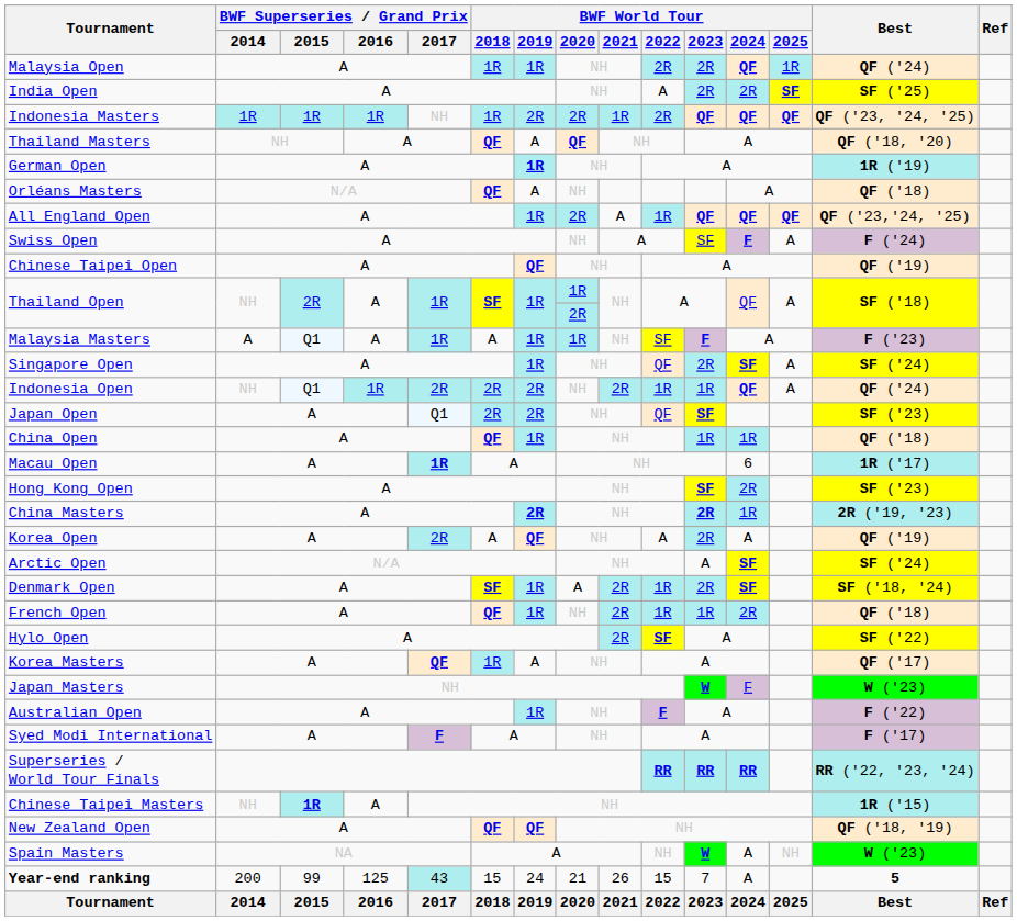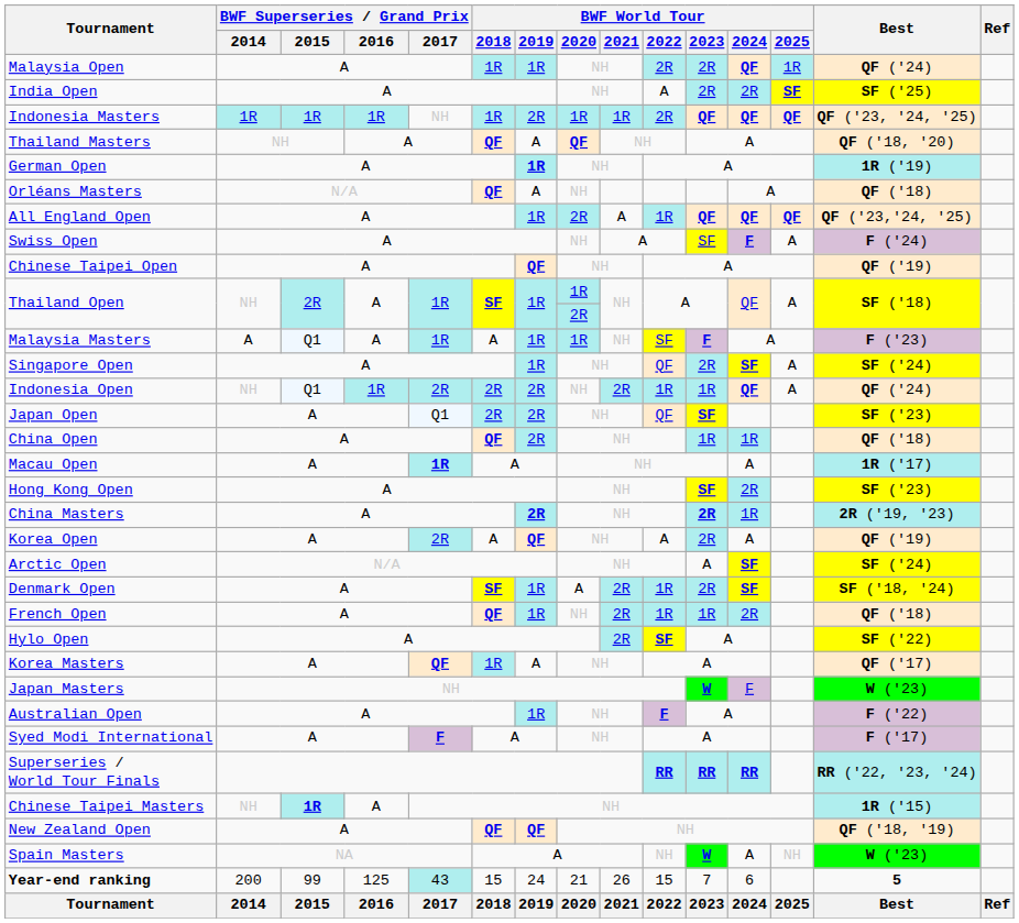 <table class="wikitable" style="font-size: 90%; text-align:center">
 <tr>
 <th rowspan="2">Tournament</th>
 <th colspan="4"><a href='#'>BWF Superseries</a> / <a href='#'>Grand Prix</a></th>
 <th colspan="8"><a href='#'>BWF World Tour</a></th>
 <th rowspan="2">Best</th>
 <th rowspan="2">Ref</th>
 </tr>
 <tr>
 <th>2014</th>
 <th>2015</th>
 <th>2016</th>
 <th>2017</th>
 <th><a href='#'>2018</a></th>
 <th><a href='#'>2019</a></th>
 <th><a href='#'>2020</a></th>
 <th><a href='#'>2021</a></th>
 <th><a href='#'>2022</a></th>
 <th><a href='#'>2023</a></th>
 <th><a href='#'>2024</a></th>
 <th><a href='#'>2025</a></th>
 </tr>
 <tr>
 <td align=left><a href='#'>Malaysia Open</a></td>
 <td colspan="4">A</td>
 <td bgcolor=AFEEEE><a href='#'>1R</a></td>
 <td bgcolor=AFEEEE><a href='#'>1R</a></td>
 <td colspan="2" style=color:#ccc>NH</td>
 <td bgcolor=AFEEEE><a href='#'>2R</a></td>
 <td bgcolor=AFEEEE><a href='#'>2R</a></td>
 <td bgcolor=FFEBCD><strong><a href='#'>QF</a></strong></td>
 <td bgcolor=AFEEEE><a href='#'>1R</a></td>
 <td bgcolor=FFEBCD><strong>QF</strong> ('24)</td>
 <td></td>
 </tr>
 <tr>
 <td align=left><a href='#'>India Open</a></td>
 <td colspan="6">A</td>
 <td colspan="2" style=color:#ccc>NH</td>
 <td>A</td>
 <td bgcolor=AFEEEE><a href='#'>2R</a></td>
 <td bgcolor=AFEEEE><a href='#'>2R</a></td>
 <td bgcolor=FFFF00><strong><a href='#'>SF</a></strong></td>
 <td bgcolor=FFFF00><strong>SF</strong> ('25)</td>
 <td></td>
 </tr>
 <tr>
 <td align=left><a href='#'>Indonesia Masters</a></td>
 <td bgcolor=AFEEEE><a href='#'>1R</a></td>
 <td bgcolor=AFEEEE><a href='#'>1R</a></td>
 <td bgcolor=AFEEEE><a href='#'>1R</a></td>
 <td style=color:#ccc>NH</td>
 <td bgcolor=AFEEEE><a href='#'>1R</a></td>
 <td bgcolor=AFEEEE><a href='#'>2R</a></td>
-<td bgcolor=AFEEEE><a href='#'>2R</a></td>
+<td bgcolor=AFEEEE><a href='#'>1R</a></td>
 <td bgcolor=AFEEEE><a href='#'>1R</a></td>
 <td bgcolor=AFEEEE><a href='#'>2R</a></td>
 <td bgcolor=FFEBCD><strong><a href='#'>QF</a></strong></td>
 <td bgcolor=FFEBCD><strong><a href='#'>QF</a></strong></td>
 <td bgcolor=FFEBCD><strong><a href='#'>QF</a></strong></td>
 <td bgcolor=FFEBCD><strong>QF</strong> ('23, '24, '25)</td>
 <td></td>
 </tr>
 <tr>
 <td align=left><a href='#'>Thailand Masters</a></td>
 <td colspan="2" style=color:#ccc>NH</td>
 <td colspan="2">A</td>
 <td bgcolor=FFEBCD><strong><a href='#'>QF</a></strong></td>
 <td>A</td>
 <td bgcolor=FFEBCD><strong><a href='#'>QF</a></strong></td>
 <td colspan="2" style=color:#ccc>NH</td>
 <td colspan="3">A</td>
 <td bgcolor=FFEBCD><strong>QF</strong> ('18, '20)</td>
 <td></td>
 </tr>
 <tr>
 <td align=left><a href='#'>German Open</a></td>
 <td colspan="5">A</td>
 <td bgcolor=AFEEEE><a href='#'><strong>1R</strong></a></td>
 <td colspan="2" style=color:#ccc>NH</td>
 <td colspan="4">A</td>
 <td bgcolor=AFEEEE><strong>1R</strong> ('19)</td>
 <td></td>
 </tr>
 <tr>
 <td align=left><a href='#'>Orléans Masters</a></td>
 <td colspan="4" style=color:#ccc>N/A</td>
 <td bgcolor=FFEBCD><a href='#'><strong>QF</strong></a></td>
 <td>A</td>
 <td style=color:#ccc>NH</td>
 <td><a href='#'></a></td>
 <td><a href='#'></a></td>
 <td><a href='#'></a></td>
 <td colspan="2">A</td>
 <td bgcolor=FFEBCD><strong>QF</strong> ('18)</td>
 <td></td>
 </tr>
 <tr>
 <td align=left><a href='#'>All England Open</a></td>
 <td colspan="5">A</td>
 <td bgcolor=AFEEEE><a href='#'>1R</a></td>
 <td bgcolor=AFEEEE><a href='#'>2R</a></td>
 <td>A</td>
 <td bgcolor=AFEEEE><a href='#'>1R</a></td>
 <td bgcolor=FFEBCD><strong><a href='#'>QF</a></strong></td>
 <td bgcolor=FFEBCD><strong><a href='#'>QF</a></strong></td>
 <td bgcolor=FFEBCD><strong><a href='#'>QF</a></strong></td>
 <td bgcolor=FFEBCD><strong>QF</strong> ('23,'24, '25)</td>
 <td></td>
 </tr>
 <tr>
 <td align=left><a href='#'>Swiss Open</a></td>
 <td colspan="6">A</td>
 <td style=color:#ccc>NH</td>
 <td colspan="2">A</td>
 <td bgcolor=FFFF00><a href='#'>SF</a></td>
 <td bgcolor=D8BFD8><strong><a href='#'>F</a></strong></td>
 <td>A</td>
 <td bgcolor=D8BFD8><strong>F</strong> ('24)</td>
 <td></td>
 </tr>
 <tr>
 <td align=left><a href='#'>Chinese Taipei Open</a></td>
 <td colspan="5">A</td>
 <td bgcolor=FFEBCD><a href='#'><strong>QF</strong></a></td>
 <td colspan="2" style=color:#ccc>NH</td>
 <td colspan="4">A</td>
 <td bgcolor=FFEBCD><strong>QF</strong> ('19)</td>
 <td></td>
 </tr>
 <tr>
 <td rowspan="2" align=left><a href='#'>Thailand Open</a></td>
 <td rowspan="2" style=color:#ccc>NH</td>
 <td rowspan="2" bgcolor=AFEEEE><a href='#'>2R</a></td>
 <td rowspan="2">A</td>
 <td rowspan="2" bgcolor=AFEEEE><a href='#'>1R</a></td>
 <td rowspan="2" bgcolor=FFFF00><a href='#'><strong>SF</strong></a></td>
 <td rowspan="2" bgcolor=AFEEEE><a href='#'>1R</a></td>
 <td bgcolor=AFEEEE><a href='#'>1R</a></td>
 <td rowspan="2" style=color:#ccc>NH</td>
 <td rowspan="2" colspan="2">A</td>
 <td rowspan="2" bgcolor=FFEBCD><a href='#'>QF</a></td>
 <td rowspan="2">A</td>
 <td rowspan="2" bgcolor=FFFF00><strong>SF</strong> ('18)</td>
 <td rowspan="2"></td>
 </tr>
 <tr>
 <td bgcolor=AFEEEE><a href='#'>2R</a></td>
 </tr>
 <tr>
 <td align=left><a href='#'>Malaysia Masters</a></td>
 <td>A</td>
 <td 2015; bgcolor=F0F8FF>Q1</td>
 <td>A</td>
 <td bgcolor=AFEEEE><a href='#'>1R</a></td>
 <td>A</td>
 <td bgcolor=AFEEEE><a href='#'>1R</a></td>
 <td bgcolor=AFEEEE><a href='#'>1R</a></td>
 <td style=color:#ccc>NH</td>
 <td bgcolor=FFFF00><a href='#'>SF</a></td>
 <td bgcolor=D8BFD8><strong><a href='#'>F</a></strong></td>
 <td colspan="2">A</td>
 <td bgcolor=D8BFD8><strong>F</strong> ('23)</td>
 <td></td>
 </tr>
 <tr>
 <td align=left><a href='#'>Singapore Open</a></td>
 <td colspan="5">A</td>
 <td bgcolor=AFEEEE><a href='#'>1R</a></td>
 <td colspan="2" style=color:#ccc>NH</td>
 <td bgcolor=FFEBCD><a href='#'>QF</a></td>
 <td bgcolor=AFEEEE><a href='#'>2R</a></td>
 <td bgcolor=FFFF00><strong><a href='#'>SF</a></strong></td>
 <td>A</td>
 <td bgcolor=FFFF00><strong>SF</strong> ('24)</td>
 <td></td>
 </tr>
 <tr>
 <td align=left><a href='#'>Indonesia Open</a></td>
 <td style=color:#ccc>NH</td>
 <td 2015; bgcolor=F0F8FF>Q1</td>
 <td bgcolor=AFEEEE><a href='#'>1R</a></td>
 <td bgcolor=AFEEEE><a href='#'>2R</a></td>
 <td bgcolor=AFEEEE><a href='#'>2R</a></td>
 <td bgcolor=AFEEEE><a href='#'>2R</a></td>
 <td style=color:#ccc>NH</td>
 <td bgcolor=AFEEEE><a href='#'>2R</a></td>
 <td bgcolor=AFEEEE><a href='#'>1R</a></td>
 <td bgcolor=AFEEEE><a href='#'>1R</a></td>
 <td bgcolor=FFEBCD><strong><a href='#'>QF</a></strong></td>
 <td>A</td>
 <td bgcolor=FFEBCD><strong>QF</strong> ('24)</td>
 <td></td>
 </tr>
 <tr>
 <td align=left><a href='#'>Japan Open</a></td>
 <td colspan="3">A</td>
 <td 2017; bgcolor=F0F8FF>Q1</td>
 <td bgcolor=AFEEEE><a href='#'>2R</a></td>
 <td bgcolor=AFEEEE><a href='#'>2R</a></td>
 <td colspan="2" style=color:#ccc>NH</td>
 <td bgcolor=FFEBCD><a href='#'>QF</a></td>
 <td bgcolor=FFFF00><strong><a href='#'>SF</a></strong></td>
 <td><a href='#'></a></td>
 <td></td>
 <td bgcolor=FFFF00><strong>SF</strong> ('23)</td>
 <td></td>
 </tr>
 <tr>
 <td align=left><a href='#'>China Open</a></td>
 <td colspan="4">A</td>
 <td bgcolor=FFEBCD><a href='#'><strong>QF</strong></a></td>
-<td bgcolor=AFEEEE><a href='#'>1R</a></td>
+<td bgcolor=AFEEEE><a href='#'>2R</a></td>
 <td colspan="3" style=color:#ccc>NH</td>
 <td bgcolor=AFEEEE><a href='#'>1R</a></td>
 <td bgcolor=AFEEEE><a href='#'>1R</a></td>
 <td></td>
 <td bgcolor=FFEBCD><strong>QF</strong> ('18)</td>
 <td></td>
 </tr>
 <tr>
 <td align=left><a href='#'>Macau Open</a></td>
 <td colspan="3">A</td>
 <td bgcolor=AFEEEE><a href='#'><strong>1R</strong></a></td>
 <td colspan="2">A</td>
 <td colspan="4" style=color:#ccc>NH</td>
-<td 2024;>6</td>
+<td>A</td>
 <td></td>
 <td bgcolor=AFEEEE><strong>1R</strong> ('17)</td>
 <td></td>
 </tr>
 <tr>
 <td align=left><a href='#'>Hong Kong Open</a></td>
 <td colspan="6">A</td>
 <td colspan="3" style=color:#ccc>NH</td>
 <td bgcolor=FFFF00><a href='#'><strong>SF</strong></a></td>
 <td bgcolor=AFEEEE><a href='#'>2R</a></td>
 <td></td>
 <td bgcolor=FFFF00><strong>SF</strong> ('23)</td>
 <td></td>
 </tr>
 <tr>
 <td align="left"><a href='#'>China Masters</a></td>
 <td colspan="5">A</td>
 <td bgcolor="AFEEEE"><strong><a href='#'>2R</a></strong></td>
 <td colspan="3" style="color:#ccc">NH</td>
 <td bgcolor="AFEEEE"><strong><a href='#'>2R</a></strong></td>
 <td bgcolor="AFEEEE"><a href='#'>1R</a></td>
 <td></td>
 <td bgcolor="AFEEEE"><strong>2R</strong> ('19, '23)</td>
 <td></td>
 </tr>
 <tr>
 <td align=left><a href='#'>Korea Open</a></td>
 <td colspan="3">A</td>
 <td bgcolor=AFEEEE><a href='#'>2R</a></td>
 <td>A</td>
 <td bgcolor=FFEBCD><a href='#'><strong>QF</strong></a></td>
 <td colspan="2" style=color:#ccc>NH</td>
 <td>A</td>
 <td bgcolor=AFEEEE><a href='#'>2R</a></td>
 <td>A</td>
 <td></td>
 <td bgcolor=FFEBCD><strong>QF</strong> ('19)</td>
 <td></td>
 </tr>
 <tr>
 <td align=left><a href='#'>Arctic Open</a></td>
 <td colspan="6" style=color:#ccc>N/A</td>
 <td colspan="3" style=color:#ccc>NH</td>
 <td>A</td>
 <td bgcolor=FFFF00><strong><a href='#'>SF</a></strong></td>
 <td></td>
 <td bgcolor=FFFF00><strong>SF</strong> ('24)</td>
 <td></td>
 </tr>
 <tr>
 <td align=left><a href='#'>Denmark Open</a></td>
 <td colspan="4">A</td>
 <td bgcolor=FFFF00><strong><a href='#'>SF</a></strong></td>
 <td bgcolor=AFEEEE><a href='#'>1R</a></td>
 <td>A</td>
 <td bgcolor=AFEEEE><a href='#'>2R</a></td>
 <td bgcolor=AFEEEE><a href='#'>1R</a></td>
 <td bgcolor=AFEEEE><a href='#'>2R</a></td>
 <td bgcolor=FFFF00><strong><a href='#'>SF</a></strong></td>
 <td></td>
 <td bgcolor=FFFF00><strong>SF</strong> ('18, '24)</td>
 <td></td>
 </tr>
 <tr>
 <td align=left><a href='#'>French Open</a></td>
 <td colspan="4">A</td>
 <td bgcolor=FFEBCD><a href='#'><strong>QF</strong></a></td>
 <td bgcolor=AFEEEE><a href='#'>1R</a></td>
 <td style=color:#ccc>NH</td>
 <td bgcolor=AFEEEE><a href='#'>2R</a></td>
 <td bgcolor=AFEEEE><a href='#'>1R</a></td>
 <td bgcolor=AFEEEE><a href='#'>1R</a></td>
 <td bgcolor=AFEEEE><a href='#'>2R</a></td>
 <td></td>
 <td bgcolor=FFEBCD><strong>QF</strong> ('18)</td>
 <td></td>
 </tr>
 <tr>
 <td align=left><a href='#'>Hylo Open</a></td>
 <td colspan="7">A</td>
 <td bgcolor=AFEEEE><a href='#'>2R</a></td>
 <td bgcolor=FFFF00><a href='#'><strong>SF</strong></a></td>
 <td colspan="2">A</td>
 <td></td>
 <td bgcolor=FFFF00><strong>SF</strong> ('22)</td>
 <td></td>
 </tr>
 <tr>
 <td align=left><a href='#'>Korea Masters</a></td>
 <td colspan="3">A</td>
 <td bgcolor=FFEBCD><a href='#'><strong>QF</strong></a></td>
 <td bgcolor=AFEEEE><a href='#'>1R</a></td>
 <td>A</td>
 <td colspan="2" style=color:#ccc>NH</td>
 <td colspan="3">A</td>
 <td></td>
 <td bgcolor=FFEBCD><strong>QF</strong> ('17)</td>
 <td></td>
 </tr>
 <tr>
 <td align=left><a href='#'>Japan Masters</a></td>
 <td colspan="9" style=color:#ccc>NH</td>
 <td bgcolor=00FF00><a href='#'><strong>W</strong></a></td>
 <td bgcolor=D8BFD8><a href='#'>F</a></td>
 <td></td>
 <td bgcolor=00FF00><strong>W</strong> ('23)</td>
 <td></td>
 </tr>
 <tr>
 <td align=left><a href='#'>Australian Open</a></td>
 <td colspan="5">A</td>
 <td bgcolor=AFEEEE><a href='#'>1R</a></td>
 <td colspan="2" style=color:#ccc>NH</td>
 <td bgcolor=D8BFD8><strong><a href='#'>F</a></strong></td>
 <td colspan="2">A</td>
 <td></td>
 <td bgcolor=D8BFD8><strong>F</strong> ('22)</td>
 <td></td>
 </tr>
 <tr>
 <td align=left><a href='#'>Syed Modi International</a></td>
 <td colspan="3">A</td>
 <td bgcolor=D8BFD8><a href='#'><strong>F</strong></a></td>
 <td colspan="2">A</td>
 <td colspan="2" style=color:#ccc>NH</td>
 <td colspan="3">A</td>
 <td></td>
 <td bgcolor=D8BFD8><strong>F</strong> ('17)</td>
 <td></td>
 </tr>
 <tr>
 <td align=left><a href='#'>Superseries</a> /<br> <a href='#'>World Tour Finals</a></td>
 <td colspan="8"></td>
 <td bgcolor=AFEEEE><strong><a href='#'>RR</a></strong></td>
 <td bgcolor=AFEEEE><strong><a href='#'>RR</a></strong></td>
 <td bgcolor=AFEEEE><strong><a href='#'>RR</a></strong></td>
 <td></td>
 <td bgcolor=AFEEEE><strong>RR</strong> ('22, '23, '24)</td>
 <td></td>
 </tr>
 <tr>
 <td align=left><a href='#'>Chinese Taipei Masters</a></td>
 <td style=color:#ccc>NH</td>
 <td bgcolor=AFEEEE><a href='#'><strong>1R</strong></a></td>
 <td>A</td>
 <td colspan="9" style=color:#ccc>NH</td>
 <td bgcolor=AFEEEE><strong>1R</strong> ('15)</td>
 <td></td>
 </tr>
 <tr>
 <td align=left><a href='#'>New Zealand Open</a></td>
 <td colspan="4">A</td>
 <td bgcolor=FFEBCD><a href='#'><strong>QF</strong></a></td>
 <td bgcolor=FFEBCD><a href='#'><strong>QF</strong></a></td>
 <td colspan="6" style=color:#ccc>NH</td>
 <td bgcolor=FFEBCD><strong>QF</strong> ('18, '19)</td>
 <td></td>
 </tr>
 <tr>
 <td align=left><a href='#'>Spain Masters</a></td>
 <td colspan="4" style=color:#ccc>NA</td>
 <td colspan="4">A</td>
 <td 2022; style=color:#ccc>NH</td>
 <td bgcolor=00FF00><strong><a href='#'>W</a></strong></td>
 <td>A</td>
 <td 2025; style=color:#ccc>NH</td>
 <td bgcolor=00FF00><strong>W</strong> ('23)</td>
 <td></td>
 </tr>
 <tr>
 <td align=left><strong>Year-end ranking</strong></td>
 <td 2014;>200</td>
 <td 2015;>99</td>
 <td 2016;>125</td>
 <td 2017; style="background: paleturquoise;">43</td>
 <td 2018;>15</td>
 <td 2019;>24</td>
 <td 2020;>21</td>
 <td 2021;>26</td>
 <td 2022;>15</td>
 <td 2023;>7</td>
-<td>A</td>
+<td 2024;>6</td>
 <td 2025;></td>
 <td Best;><strong>5</strong></td>
 </tr>
 <tr>
 <th>Tournament</th>
 <th>2014</th>
 <th>2015</th>
 <th>2016</th>
 <th>2017</th>
 <th>2018</th>
 <th>2019</th>
 <th>2020</th>
 <th>2021</th>
 <th>2022</th>
 <th>2023</th>
 <th>2024</th>
 <th>2025</th>
 <th>Best</th>
 <th>Ref</th>
 </tr>
 </table>
